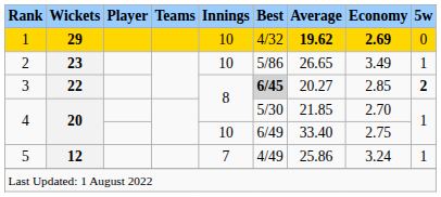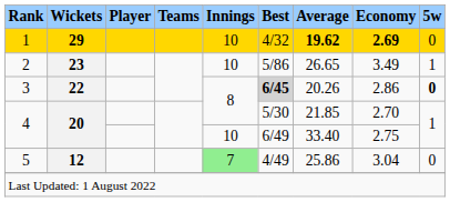 <table class="wikitable plainrowheaders sortable">
 <tr>
 <th scope=col style="background:#9cf;">Rank</th>
 <th scope=col style="background:#9cf;">Wickets</th>
 <th scope=col style="background:#9cf;">Player</th>
 <th scope=col style="background:#9cf;">Teams</th>
 <th scope=col style="background:#9cf;">Innings</th>
 <th scope=col style="background:#9cf;">Best</th>
 <th scope=col style="background:#9cf;">Average</th>
 <th scope=col style="background:#9cf;">Economy</th>
 <th scope=col style="background:#9cf;">5w</th>
 </tr>
 <tr>
 <td style="text-align:center; background:gold;">1</td>
 <th scope="row"  style="text-align:center; background:gold;"><strong>29</strong></th>
 <td style="background:gold;"></td>
 <td style="text-align:center; background:gold;"></td>
 <td style="text-align:center; background:gold;">10</td>
 <td style="text-align:center; background:gold;">4/32</td>
 <td style="text-align:center; background:gold;"><strong>19.62</strong></td>
 <td style="text-align:center; background:gold;"><strong>2.69</strong></td>
 <td style="text-align:center; background:gold;">0</td>
 </tr>
 <tr>
 <td align=center>2</td>
 <th scope=row style=text-align:center;><strong>23</strong></th>
 <td></td>
 <td align=center rowspan=2></td>
 <td align=center>10</td>
 <td align=center>5/86</td>
 <td align=center>26.65</td>
 <td align=center>3.49</td>
 <td align=center>1</td>
 </tr>
 <tr>
 <td align=center>3</td>
 <th scope=row style=text-align:center;><strong>22</strong></th>
 <td></td>
 <td align=center rowspan=2>8</td>
 <td align=center style="background: lightgrey;"><strong>6/45</strong></td>
-<td align=center>20.27</td>
-<td align=center>2.85</td>
-<td align=center><strong>2</strong></td>
+<td align=center>20.26</td>
+<td align=center>2.86</td>
+<td align=center><strong>0</strong></td>
 </tr>
 <tr>
 <td align=center rowspan=2>4</td>
 <th scope=row style=text-align:center; rowspan=2><strong>20</strong></th>
 <td></td>
 <td align=center rowspan=2></td>
 <td align=center>5/30</td>
 <td align=center>21.85</td>
 <td align=center>2.70</td>
 <td align=center rowspan=2>1</td>
 </tr>
 <tr>
 <td></td>
 <td align=center>10</td>
 <td align=center>6/49</td>
 <td align=center>33.40</td>
 <td align=center>2.75</td>
 </tr>
 <tr>
 <td align=center>5</td>
 <th scope=row style=text-align:center;><strong>12</strong></th>
 <td></td>
 <td align=center></td>
-<td align=center>7</td>
+<td align=center style="background: lightgreen;">7</td>
 <td align=center>4/49</td>
 <td align=center>25.86</td>
-<td align=center>3.24</td>
-<td align=center>1</td>
+<td align=center>3.04</td>
+<td align=center>0</td>
 </tr>
 <tr>
 </tr>
 <tr class=sortbottom>
 <td colspan=9><small>Last Updated: 1 August 2022</small></td>
 </tr>
 </table>
